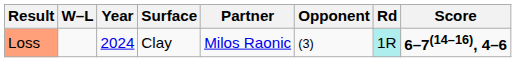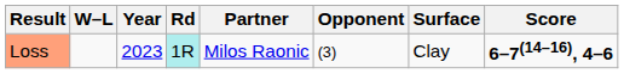 <table class="wikitable sortable" style=font-size:100%>
 <tr>
 <th scope="col">Result</th>
 <th scope="col" class="unsortable">W–L</th>
 <th scope="col">Year</th>
-<th scope="col">Surface</th>
+<th scope="col">Rd</th>
 <th scope="col">Partner</th>
 <th scope="col">Opponent</th>
-<th scope="col">Rd</th>
+<th scope="col">Surface</th>
 <th scope="col" class="unsortable">Score</th>
 </tr>
 <tr>
 <td bgcolor=ffa07a>Loss</td>
 <td></td>
-<td><a href='#'>2024</a></td>
-<td>Clay</td>
+<td><a href='#'>2023</a></td>
+<td style=background:#afeeee>1R</td>
 <td><a href='#'>Milos Raonic</a></td>
 <td> <small>(3)</small></td>
-<td style=background:#afeeee>1R</td>
+<td>Clay</td>
 <td><strong>6–7<sup>(14–16)</sup>, 4–6</strong></td>
 </tr>
 </table>
